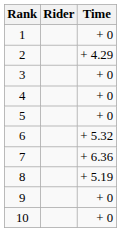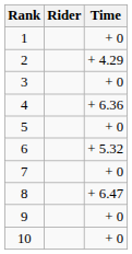 <table class="wikitable">
 <tr>
 <th scope="col">Rank</th>
 <th scope="col">Rider</th>
 <th scope="col">Time</th>
 </tr>
 <tr>
 <td style="text-align:center;">1</td>
 <td></td>
 <td style="text-align:right;">+ 0</td>
 </tr>
 <tr>
 <td style="text-align:center;">2</td>
 <td></td>
 <td style="text-align:right;">+ 4.29</td>
 </tr>
 <tr>
 <td style="text-align:center;">3</td>
 <td></td>
 <td style="text-align:right;">+ 0</td>
 </tr>
 <tr>
 <td style="text-align:center;">4</td>
 <td></td>
-<td style="text-align:right;">+ 0</td>
+<td style="text-align:right;">+ 6.36</td>
 </tr>
 <tr>
 <td style="text-align:center;">5</td>
 <td></td>
 <td style="text-align:right;">+ 0</td>
 </tr>
 <tr>
 <td style="text-align:center;">6</td>
 <td></td>
 <td style="text-align:right;">+ 5.32</td>
 </tr>
 <tr>
 <td style="text-align:center;">7</td>
 <td></td>
-<td style="text-align:right;">+ 6.36</td>
+<td style="text-align:right;">+ 0</td>
 </tr>
 <tr>
 <td style="text-align:center;">8</td>
 <td></td>
-<td style="text-align:right;">+ 5.19</td>
+<td style="text-align:right;">+ 6.47</td>
 </tr>
 <tr>
 <td style="text-align:center;">9</td>
 <td></td>
 <td style="text-align:right;">+ 0</td>
 </tr>
 <tr>
 <td style="text-align:center;">10</td>
 <td></td>
 <td style="text-align:right;">+ 0</td>
 </tr>
 </table>
